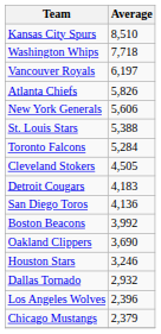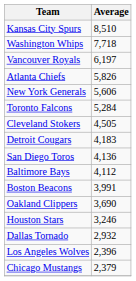 <table class="wikitable">
 <tr>
 <th>Team</th>
 <th>Average</th>
 </tr>
 <tr>
 <td><a href='#'>Kansas City Spurs</a></td>
 <td>8,510</td>
 </tr>
 <tr>
 <td><a href='#'>Washington Whips</a></td>
 <td>7,718</td>
 </tr>
 <tr>
 <td><a href='#'>Vancouver Royals</a></td>
 <td>6,197</td>
 </tr>
 <tr>
 <td><a href='#'>Atlanta Chiefs</a></td>
 <td>5,826</td>
 </tr>
 <tr>
 <td><a href='#'>New York Generals</a></td>
 <td>5,606</td>
 </tr>
 <tr>
-<td><a href='#'>St. Louis Stars</a></td>
-<td>5,388</td>
-</tr>
-<tr>
 <td><a href='#'>Toronto Falcons</a></td>
 <td>5,284</td>
 </tr>
 <tr>
 <td><a href='#'>Cleveland Stokers</a></td>
 <td>4,505</td>
 </tr>
 <tr>
 <td><a href='#'>Detroit Cougars</a></td>
 <td>4,183</td>
 </tr>
 <tr>
 <td><a href='#'>San Diego Toros</a></td>
 <td>4,136</td>
 </tr>
 <tr>
+<td><a href='#'>Baltimore Bays</a></td>
+<td>4,112</td>
+</tr>
+<tr>
 <td><a href='#'>Boston Beacons</a></td>
-<td>3,992</td>
+<td>3,991</td>
 </tr>
 <tr>
 <td><a href='#'>Oakland Clippers</a></td>
 <td>3,690</td>
 </tr>
 <tr>
 <td><a href='#'>Houston Stars</a></td>
 <td>3,246</td>
 </tr>
 <tr>
 <td><a href='#'>Dallas Tornado</a></td>
 <td>2,932</td>
 </tr>
 <tr>
 <td><a href='#'>Los Angeles Wolves</a></td>
 <td>2,396</td>
 </tr>
 <tr>
 <td><a href='#'>Chicago Mustangs</a></td>
 <td>2,379</td>
 </tr>
 <tr>
 </tr>
 </table>
